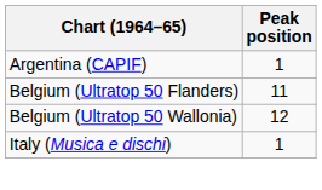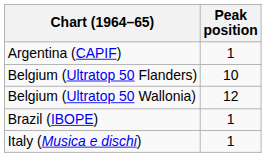 <table class="wikitable sortable">
 <tr>
 <th align="left">Chart (1964–65)</th>
 <th align="left">Peak<br>position</th>
 </tr>
 <tr>
 <td align="left">Argentina (<a href='#'>CAPIF</a>)</td>
 <td align="center">1</td>
 </tr>
 <tr>
 <td align="left">Belgium (<a href='#'>Ultratop 50</a> Flanders)</td>
-<td align="center">11</td>
+<td align="center">10</td>
 </tr>
 <tr>
 <td align="left">Belgium (<a href='#'>Ultratop 50</a> Wallonia)</td>
 <td align="center">12</td>
 </tr>
 <tr>
+<td align="left">Brazil (<a href='#'>IBOPE</a>)</td>
+<td align="center">1</td>
+</tr>
+<tr>
 <td align="left">Italy (<em><a href='#'>Musica e dischi</a></em>)</td>
 <td align="center">1</td>
 </tr>
 </table>
